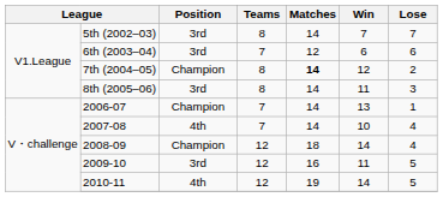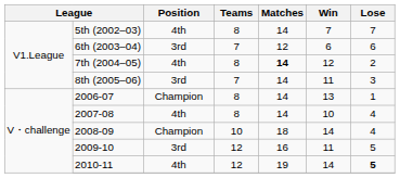 <table class="wikitable" border="1">
 <tr>
 <th width=200 colspan=2>League</th>
 <th width=100>Position</th>
 <th width=60 align=center>Teams</th>
 <th width=60>Matches</th>
 <th width=60>Win</th>
 <th width=60>Lose</th>
 </tr>
 <tr>
 <td align=center rowspan=4>V1.League</td>
 <td>5th (2002–03)</td>
-<td align=center>3rd</td>
+<td align=center>4th</td>
 <td align=center>8</td>
 <td align=center>14</td>
 <td align=center>7</td>
 <td align=center>7</td>
 </tr>
 <tr>
 <td>6th (2003–04)</td>
 <td align=center>3rd</td>
 <td align=center>7</td>
 <td align=center>12</td>
 <td align=center>6</td>
 <td align=center>6</td>
 </tr>
 <tr>
 <td>7th (2004–05)</td>
-<td align=center>Champion</td>
+<td align=center>4th</td>
 <td align=center>8</td>
 <td align=center><strong>14</strong></td>
 <td align=center>12</td>
 <td align=center>2</td>
 </tr>
 <tr>
 <td>8th (2005–06)</td>
 <td align=center>3rd</td>
-<td align=center>8</td>
+<td align=center>7</td>
 <td align=center>14</td>
 <td align=center>11</td>
 <td align=center>3</td>
 </tr>
 <tr>
 <td align=center rowspan=10>V・challenge</td>
 <td>2006-07</td>
 <td align=center>Champion</td>
-<td align=center>7</td>
+<td align=center>8</td>
 <td align=center>14</td>
 <td align=center>13</td>
 <td align=center>1</td>
 </tr>
 <tr>
 <td>2007-08</td>
 <td align=center>4th</td>
-<td align=center>7</td>
+<td align=center>8</td>
 <td align=center>14</td>
 <td align=center>10</td>
 <td align=center>4</td>
 </tr>
 <tr>
 <td>2008-09</td>
 <td align=center>Champion</td>
-<td align=center>12</td>
+<td align=center>10</td>
 <td align=center>18</td>
 <td align=center>14</td>
 <td align=center>4</td>
 </tr>
 <tr>
 <td>2009-10</td>
 <td align=center>3rd</td>
 <td align=center>12</td>
 <td align=center>16</td>
 <td align=center>11</td>
 <td align=center>5</td>
 </tr>
 <tr>
 <td>2010-11</td>
 <td align=center>4th</td>
 <td align=center>12</td>
 <td align=center>19</td>
 <td align=center>14</td>
-<td align=center>5</td>
+<td align=center><strong>5</strong></td>
 </tr>
 <tr>
 </tr>
 </table>
